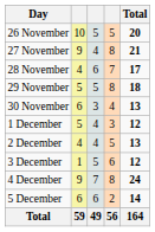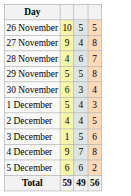 <table class="wikitable sortable" style="text-align:center; font-size: 95%">
 <tr>
 <th>Day</th>
 <th></th>
 <th></th>
 <th></th>
-<th>Total</th>
 </tr>
 <tr>
 <td align=left>26 November</td>
 <td bgcolor=#f7f6a8>10</td>
 <td bgcolor=#dce5e5>5</td>
 <td bgcolor=#ffdab9>5</td>
-<td><strong>20</strong></td>
 </tr>
 <tr>
 <td align=left>27 November</td>
 <td bgcolor=#f7f6a8>9</td>
 <td bgcolor=#dce5e5>4</td>
 <td bgcolor=#ffdab9>8</td>
-<td><strong>21</strong></td>
 </tr>
 <tr>
 <td align=left>28 November</td>
 <td bgcolor=#f7f6a8>4</td>
 <td bgcolor=#dce5e5>6</td>
 <td bgcolor=#ffdab9>7</td>
-<td><strong>17</strong></td>
 </tr>
 <tr>
 <td align=left>29 November</td>
 <td bgcolor=#f7f6a8>5</td>
 <td bgcolor=#dce5e5>5</td>
 <td bgcolor=#ffdab9>8</td>
-<td><strong>18</strong></td>
 </tr>
 <tr>
 <td align=left>30 November</td>
 <td bgcolor=#f7f6a8>6</td>
 <td bgcolor=#dce5e5>3</td>
 <td bgcolor=#ffdab9>4</td>
-<td><strong>13</strong></td>
 </tr>
 <tr>
 <td align=left>1 December</td>
 <td bgcolor=#f7f6a8>5</td>
 <td bgcolor=#dce5e5>4</td>
 <td bgcolor=#ffdab9>3</td>
-<td><strong>12</strong></td>
 </tr>
 <tr>
 <td align=left>2 December</td>
 <td bgcolor=#f7f6a8>4</td>
 <td bgcolor=#dce5e5>4</td>
 <td bgcolor=#ffdab9>5</td>
-<td><strong>13</strong></td>
 </tr>
 <tr>
 <td align=left>3 December</td>
 <td bgcolor=#f7f6a8>1</td>
 <td bgcolor=#dce5e5>5</td>
 <td bgcolor=#ffdab9>6</td>
-<td><strong>12</strong></td>
 </tr>
 <tr>
 <td align=left>4 December</td>
 <td bgcolor=#f7f6a8>9</td>
 <td bgcolor=#dce5e5>7</td>
 <td bgcolor=#ffdab9>8</td>
-<td><strong>24</strong></td>
 </tr>
 <tr>
 <td align=left>5 December</td>
 <td bgcolor=#f7f6a8>6</td>
 <td bgcolor=#dce5e5>6</td>
 <td bgcolor=#ffdab9>2</td>
-<td><strong>14</strong></td>
 </tr>
 <tr>
 <th>Total</th>
 <th>59</th>
 <th>49</th>
 <th>56</th>
-<th>164</th>
 </tr>
 </table>
